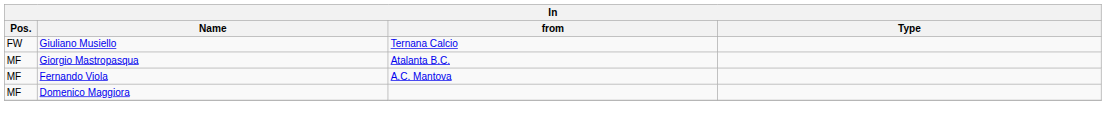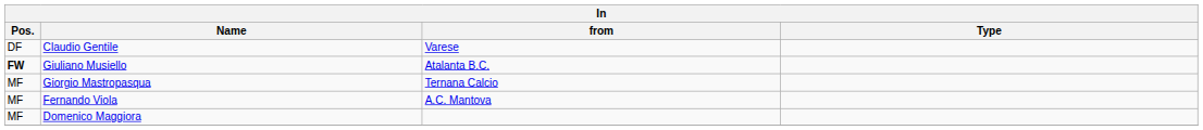 <table class="wikitable" style="font-size:90%;width:99%;">
 <tr>
 <th colspan="4">In</th>
 </tr>
 <tr>
 <th width=3%>Pos.</th>
 <th width=32%>Name</th>
 <th width=30%>from</th>
 <th width=35%>Type</th>
 </tr>
 <tr>
-<td>FW</td>
+<td>DF</td>
+<td><a href='#'>Claudio Gentile</a></td>
+<td><a href='#'>Varese</a></td>
+<td></td>
+</tr>
+<tr>
+<td><strong>FW</strong></td>
 <td><a href='#'>Giuliano Musiello</a></td>
-<td><a href='#'>Ternana Calcio</a></td>
+<td><a href='#'>Atalanta B.C.</a></td>
 <td></td>
 </tr>
 <tr>
 <td>MF</td>
 <td><a href='#'>Giorgio Mastropasqua</a></td>
-<td><a href='#'>Atalanta B.C.</a></td>
+<td><a href='#'>Ternana Calcio</a></td>
 <td></td>
 </tr>
 <tr>
 <td>MF</td>
 <td><a href='#'>Fernando Viola</a></td>
 <td><a href='#'>A.C. Mantova</a></td>
 <td></td>
 </tr>
 <tr>
 <td>MF</td>
 <td><a href='#'>Domenico Maggiora</a></td>
 <td></td>
 <td></td>
 </tr>
 <tr>
 </tr>
 </table>
